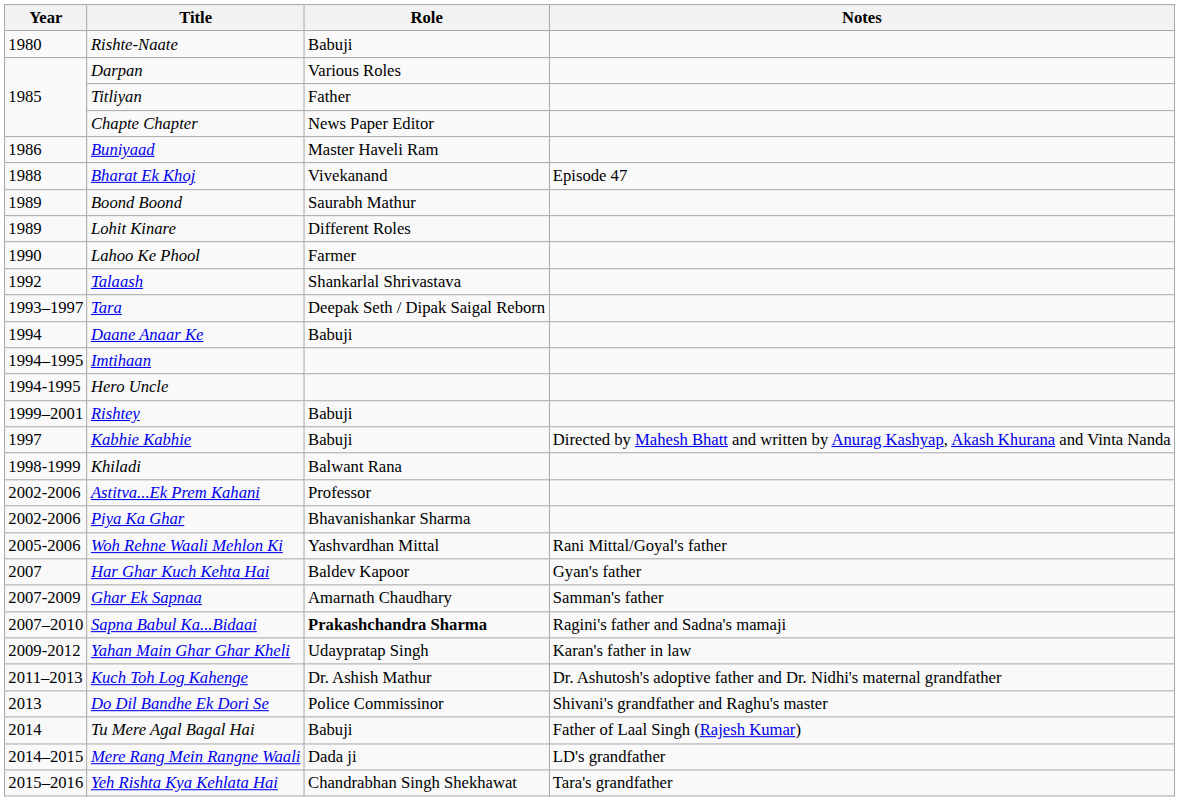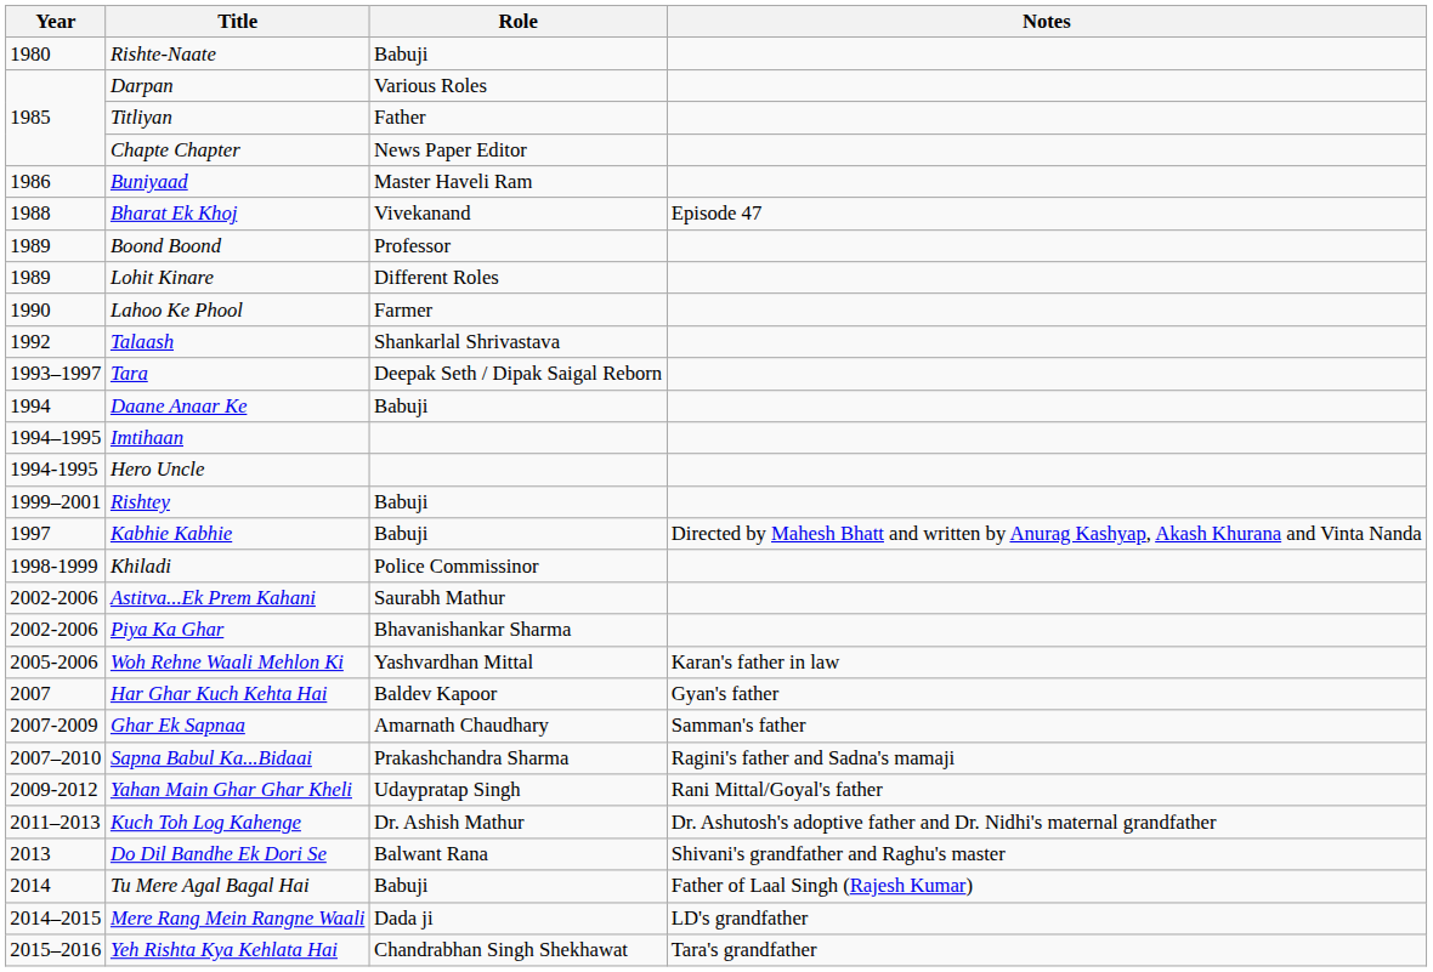 <table class="sortable wikitable">
 <tr>
 <th>Year</th>
 <th>Title</th>
 <th>Role</th>
 <th>Notes</th>
 </tr>
 <tr>
 <td>1980</td>
 <td><em>Rishte-Naate</em></td>
 <td>Babuji</td>
 <td></td>
 </tr>
 <tr>
 <td rowspan="3">1985</td>
 <td><em>Darpan</em></td>
 <td>Various Roles</td>
 <td></td>
 </tr>
 <tr>
 <td><em>Titliyan</em></td>
 <td>Father</td>
 <td></td>
 </tr>
 <tr>
 <td><em>Chapte Chapter</em></td>
 <td>News Paper Editor</td>
 <td></td>
 </tr>
 <tr>
 <td>1986</td>
 <td><em><a href='#'>Buniyaad</a></em></td>
 <td>Master Haveli Ram</td>
 <td></td>
 </tr>
 <tr>
 <td>1988</td>
 <td><em><a href='#'>Bharat Ek Khoj</a></em></td>
 <td>Vivekanand</td>
 <td>Episode 47</td>
 </tr>
 <tr>
 <td>1989</td>
 <td><em>Boond Boond</em></td>
-<td>Saurabh Mathur</td>
+<td>Professor</td>
 <td></td>
 </tr>
 <tr>
 <td>1989</td>
 <td><em>Lohit Kinare</em></td>
 <td>Different Roles</td>
 <td></td>
 </tr>
 <tr>
 <td>1990</td>
 <td><em>Lahoo Ke Phool</em></td>
 <td>Farmer</td>
 <td></td>
 </tr>
 <tr>
 <td>1992</td>
 <td><em><a href='#'>Talaash</a></em></td>
 <td>Shankarlal Shrivastava</td>
 <td></td>
 </tr>
 <tr>
 <td>1993–1997</td>
 <td><em><a href='#'>Tara</a></em></td>
 <td>Deepak Seth / Dipak Saigal Reborn</td>
 <td></td>
 </tr>
 <tr>
 <td>1994</td>
 <td><em><a href='#'>Daane Anaar Ke</a></em></td>
 <td>Babuji</td>
 <td></td>
 </tr>
 <tr>
 <td>1994–1995</td>
 <td><em><a href='#'>Imtihaan</a></em></td>
 <td></td>
 <td></td>
 </tr>
 <tr>
 <td>1994-1995</td>
 <td><em>Hero Uncle</em></td>
 <td></td>
 <td></td>
 </tr>
 <tr>
 <td>1999–2001</td>
 <td><em><a href='#'>Rishtey</a></em></td>
 <td>Babuji</td>
 <td></td>
 </tr>
 <tr>
 <td>1997</td>
 <td><em><a href='#'>Kabhie Kabhie</a></em></td>
 <td>Babuji</td>
 <td>Directed by <a href='#'>Mahesh Bhatt</a> and written by <a href='#'>Anurag Kashyap</a>, <a href='#'>Akash Khurana</a> and Vinta Nanda</td>
 </tr>
 <tr>
 <td>1998-1999</td>
 <td><em>Khiladi</em></td>
-<td>Balwant Rana</td>
+<td>Police Commissinor</td>
 <td></td>
 </tr>
 <tr>
 <td>2002-2006</td>
 <td><em><a href='#'>Astitva...Ek Prem Kahani</a></em></td>
-<td>Professor</td>
+<td>Saurabh Mathur</td>
 <td></td>
 </tr>
 <tr>
 <td>2002-2006</td>
 <td><em><a href='#'>Piya Ka Ghar</a></em></td>
 <td>Bhavanishankar Sharma</td>
 <td></td>
 </tr>
 <tr>
 <td>2005-2006</td>
 <td><em><a href='#'>Woh Rehne Waali Mehlon Ki</a></em></td>
 <td>Yashvardhan Mittal</td>
-<td>Rani Mittal/Goyal's father</td>
+<td>Karan's father in law</td>
 </tr>
 <tr>
 <td>2007</td>
 <td><em><a href='#'>Har Ghar Kuch Kehta Hai</a></em></td>
 <td>Baldev Kapoor</td>
 <td>Gyan's father</td>
 </tr>
 <tr>
 <td>2007-2009</td>
 <td><em><a href='#'>Ghar Ek Sapnaa</a></em></td>
 <td>Amarnath Chaudhary</td>
 <td>Samman's father</td>
 </tr>
 <tr>
 <td>2007–2010</td>
 <td><em><a href='#'>Sapna Babul Ka...Bidaai</a></em></td>
-<td><strong>Prakashchandra Sharma</strong></td>
+<td>Prakashchandra Sharma</td>
 <td>Ragini's father and Sadna's mamaji</td>
 </tr>
 <tr>
 <td>2009-2012</td>
 <td><em><a href='#'>Yahan Main Ghar Ghar Kheli</a></em></td>
 <td>Udaypratap Singh</td>
-<td>Karan's father in law</td>
+<td>Rani Mittal/Goyal's father</td>
 </tr>
 <tr>
 <td>2011–2013</td>
 <td><em><a href='#'>Kuch Toh Log Kahenge</a></em></td>
 <td>Dr. Ashish Mathur</td>
 <td>Dr. Ashutosh's adoptive father and Dr. Nidhi's maternal grandfather</td>
 </tr>
 <tr>
 <td>2013</td>
 <td><em><a href='#'>Do Dil Bandhe Ek Dori Se</a></em></td>
-<td>Police Commissinor</td>
+<td>Balwant Rana</td>
 <td>Shivani's grandfather and Raghu's master</td>
 </tr>
 <tr>
 <td>2014</td>
 <td><em>Tu Mere Agal Bagal Hai</em></td>
 <td>Babuji</td>
 <td>Father of Laal Singh (<a href='#'>Rajesh Kumar</a>)</td>
 </tr>
 <tr>
 <td>2014–2015</td>
 <td><em><a href='#'>Mere Rang Mein Rangne Waali</a></em></td>
 <td>Dada ji</td>
 <td>LD's grandfather</td>
 </tr>
 <tr>
 <td>2015–2016</td>
 <td><em><a href='#'>Yeh Rishta Kya Kehlata Hai</a></em></td>
 <td>Chandrabhan Singh Shekhawat</td>
 <td>Tara's grandfather</td>
 </tr>
 </table>
